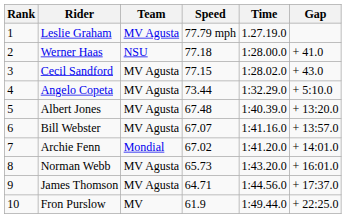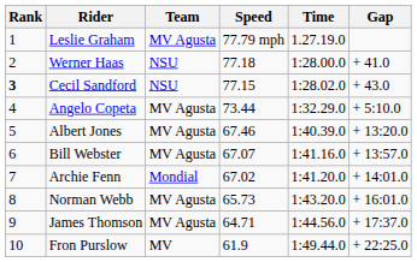 <table class="wikitable">
 <tr style="background:#efefef;">
 <th>Rank</th>
 <th>Rider</th>
 <th>Team</th>
 <th>Speed</th>
 <th>Time</th>
 <th>Gap</th>
 </tr>
 <tr>
 <td>1</td>
 <td> <a href='#'>Leslie Graham</a></td>
 <td><a href='#'>MV Agusta</a></td>
 <td>77.79 mph</td>
 <td>1.27.19.0</td>
 </tr>
 <tr>
 <td>2</td>
 <td> <a href='#'>Werner Haas</a></td>
 <td><a href='#'>NSU</a></td>
 <td>77.18</td>
 <td>1:28.00.0</td>
 <td>+ 41.0</td>
 </tr>
 <tr>
-<td>3</td>
+<td><strong>3</strong></td>
 <td> <a href='#'>Cecil Sandford</a></td>
-<td>MV Agusta</td>
+<td><a href='#'>NSU</a></td>
 <td>77.15</td>
 <td>1:28.02.0</td>
 <td>+ 43.0</td>
 </tr>
 <tr>
 <td>4</td>
 <td> <a href='#'>Angelo Copeta</a></td>
 <td>MV Agusta</td>
 <td>73.44</td>
 <td>1:32.29.0</td>
 <td>+ 5:10.0</td>
 </tr>
 <tr>
 <td>5</td>
 <td> Albert Jones</td>
 <td>MV Agusta</td>
-<td>67.48</td>
+<td>67.46</td>
 <td>1:40.39.0</td>
 <td>+ 13:20.0</td>
 </tr>
 <tr>
 <td>6</td>
 <td> Bill Webster</td>
 <td>MV Agusta</td>
 <td>67.07</td>
 <td>1:41.16.0</td>
 <td>+ 13:57.0</td>
 </tr>
 <tr>
 <td>7</td>
 <td> Archie Fenn</td>
 <td><a href='#'>Mondial</a></td>
 <td>67.02</td>
 <td>1:41.20.0</td>
 <td>+ 14:01.0</td>
 </tr>
 <tr>
 <td>8</td>
 <td> Norman Webb</td>
 <td>MV Agusta</td>
 <td>65.73</td>
 <td>1:43.20.0</td>
 <td>+ 16:01.0</td>
 </tr>
 <tr>
 <td>9</td>
 <td> James Thomson</td>
 <td>MV Agusta</td>
 <td>64.71</td>
 <td>1:44.56.0</td>
 <td>+ 17:37.0</td>
 </tr>
 <tr>
 <td>10</td>
 <td> Fron Purslow</td>
 <td>MV</td>
 <td>61.9</td>
 <td>1:49.44.0</td>
 <td>+ 22:25.0</td>
 </tr>
 </table>
